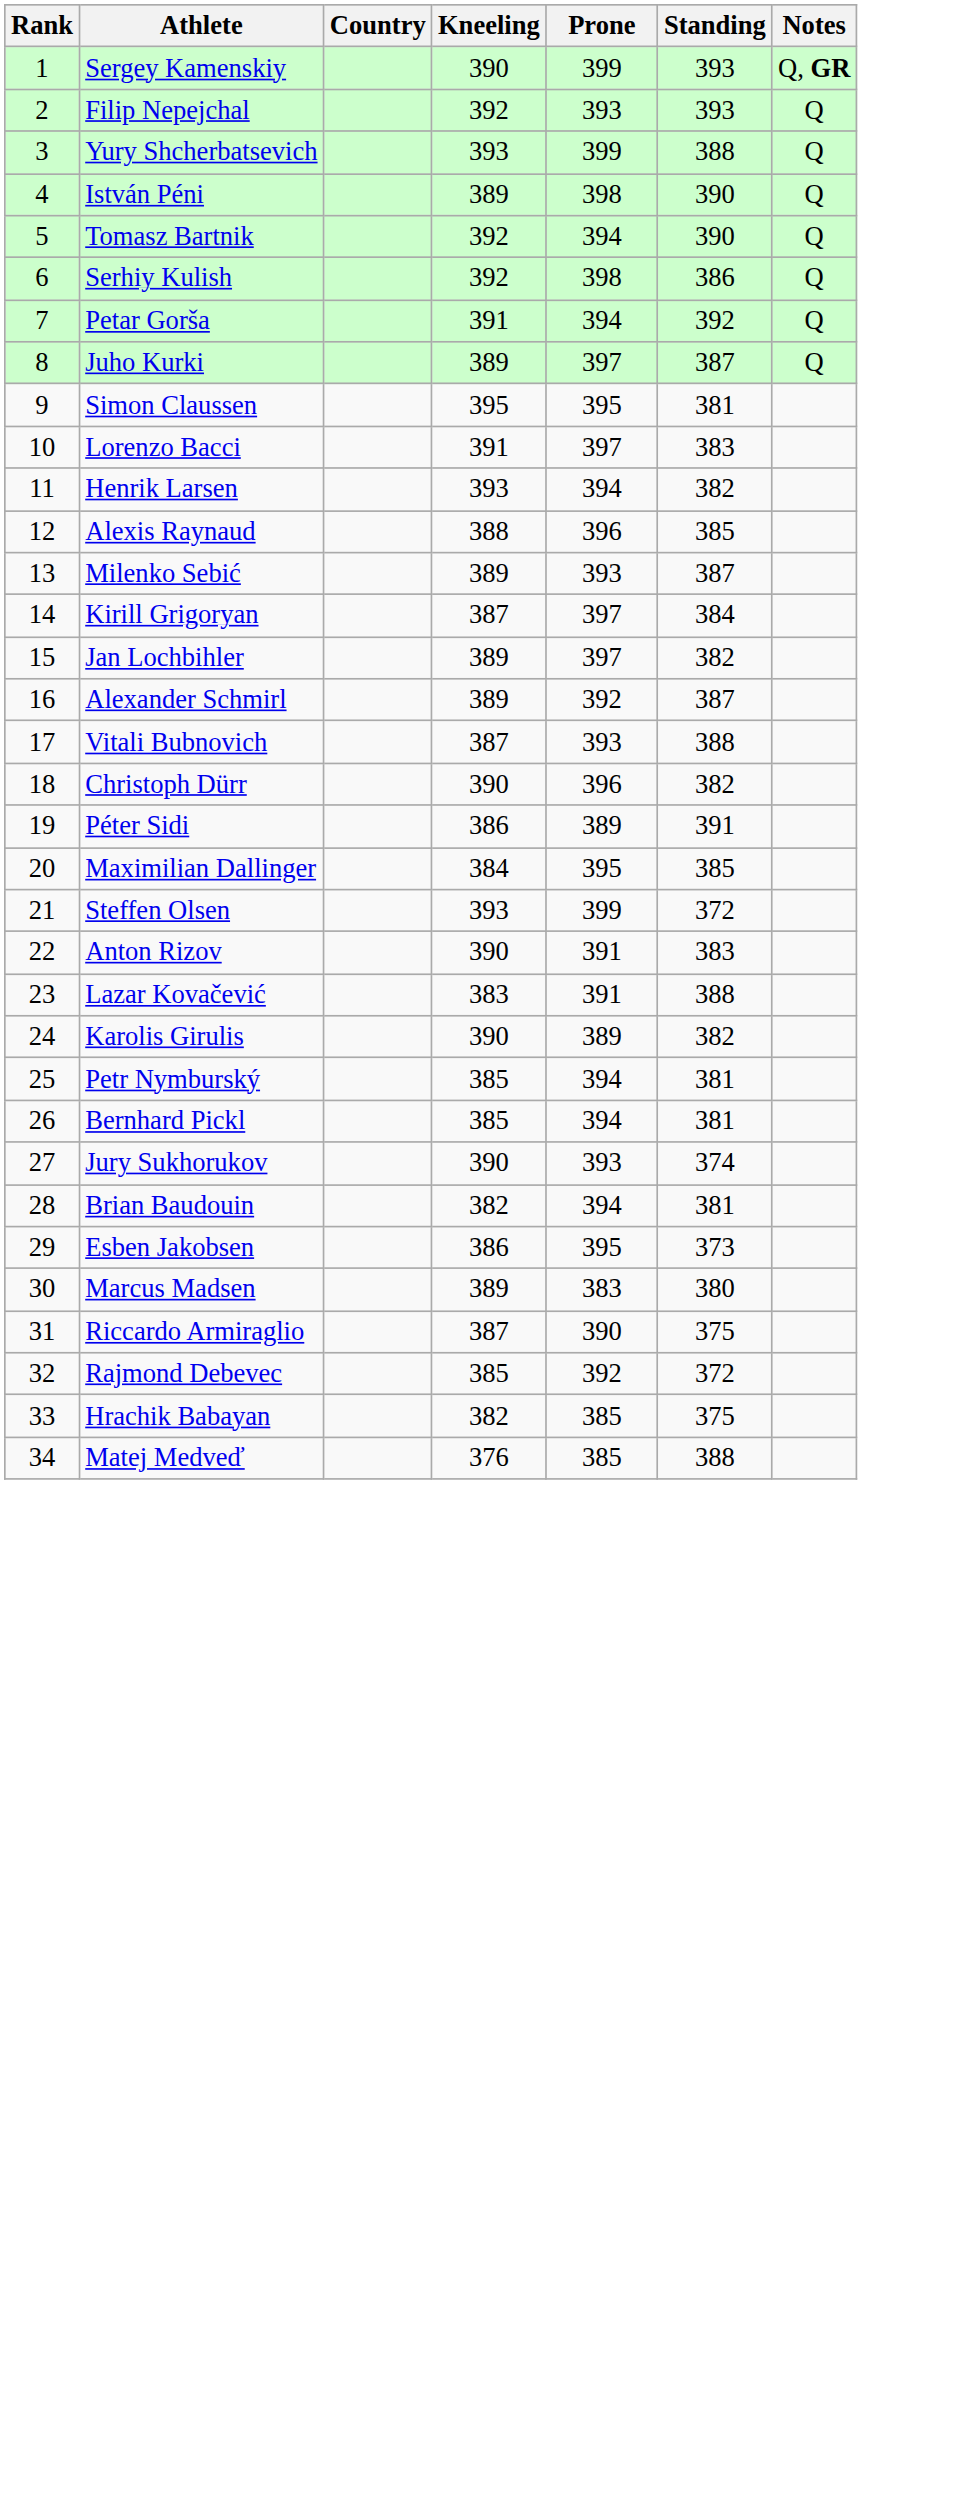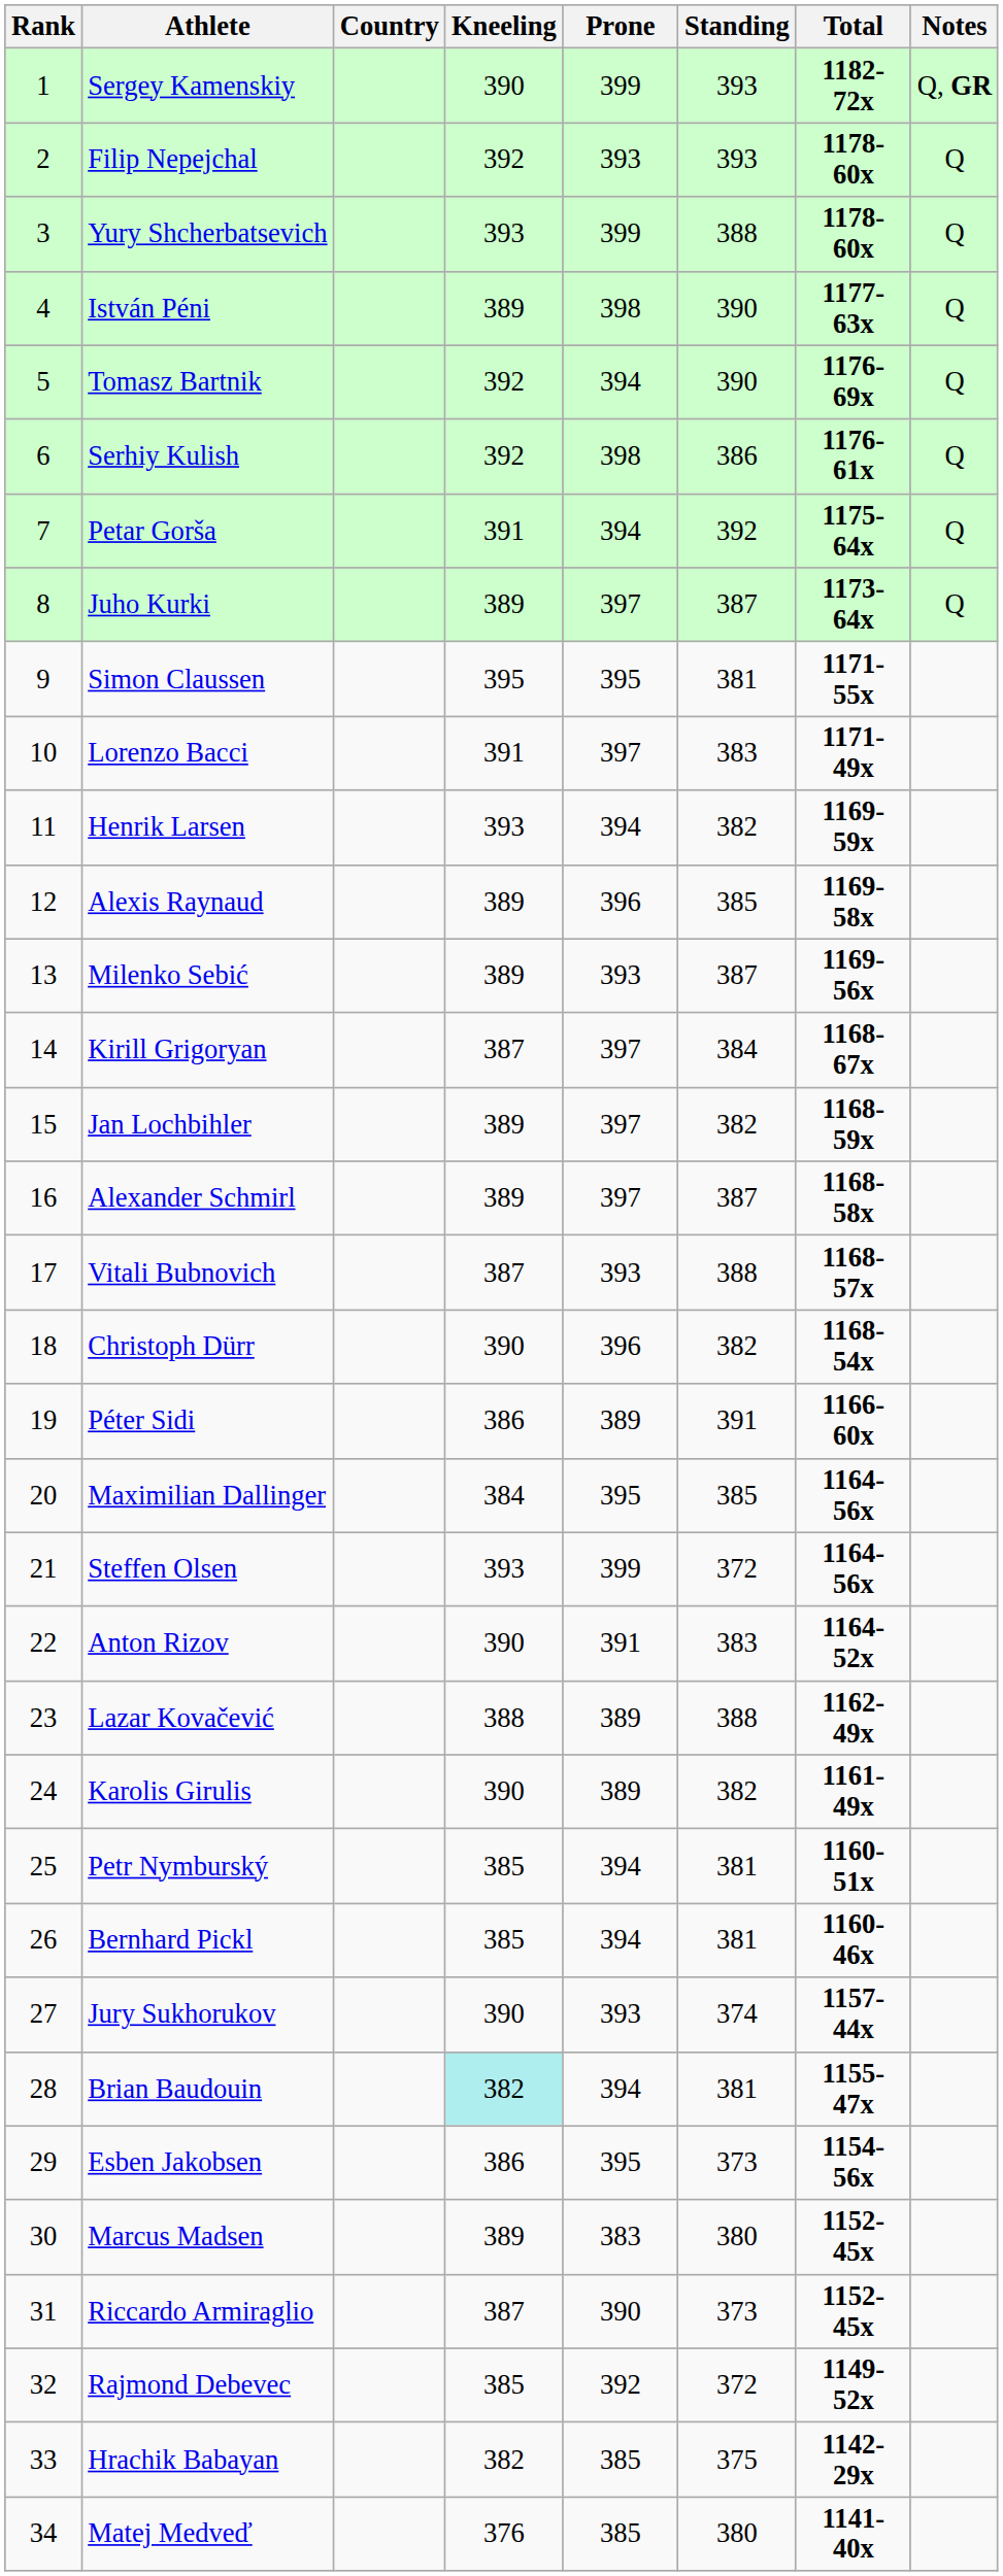 <table class="wikitable sortable" style="text-align:center">
 <tr>
 <th>Rank</th>
 <th>Athlete</th>
 <th>Country</th>
 <th width=60px>Kneeling</th>
 <th width=60px>Prone</th>
 <th width=60px>Standing</th>
+<th width=60px>Total</th>
 <th class=unsortable>Notes</th>
 </tr>
 <tr bgcolor=ccffcc>
 <td>1</td>
 <td align=left><a href='#'>Sergey Kamenskiy</a></td>
 <td align=left></td>
 <td>390</td>
 <td>399</td>
 <td>393</td>
+<td><strong>1182-72x</strong></td>
 <td>Q, <strong>GR</strong></td>
 </tr>
 <tr bgcolor=ccffcc>
 <td>2</td>
 <td align=left><a href='#'>Filip Nepejchal</a></td>
 <td align=left></td>
 <td>392</td>
 <td>393</td>
 <td>393</td>
+<td><strong>1178-60x</strong></td>
 <td>Q</td>
 </tr>
 <tr bgcolor=ccffcc>
 <td>3</td>
 <td align=left><a href='#'>Yury Shcherbatsevich</a></td>
 <td align=left></td>
 <td>393</td>
 <td>399</td>
 <td>388</td>
+<td><strong>1178-60x</strong></td>
 <td>Q</td>
 </tr>
 <tr bgcolor=ccffcc>
 <td>4</td>
 <td align=left><a href='#'>István Péni</a></td>
 <td align=left></td>
 <td>389</td>
 <td>398</td>
 <td>390</td>
+<td><strong>1177-63x</strong></td>
 <td>Q</td>
 </tr>
 <tr bgcolor=ccffcc>
 <td>5</td>
 <td align=left><a href='#'>Tomasz Bartnik</a></td>
 <td align=left></td>
 <td>392</td>
 <td>394</td>
 <td>390</td>
+<td><strong>1176-69x</strong></td>
 <td>Q</td>
 </tr>
 <tr bgcolor=ccffcc>
 <td>6</td>
 <td align=left><a href='#'>Serhiy Kulish</a></td>
 <td align=left></td>
 <td>392</td>
 <td>398</td>
 <td>386</td>
+<td><strong>1176-61x</strong></td>
 <td>Q</td>
 </tr>
 <tr bgcolor=ccffcc>
 <td>7</td>
 <td align=left><a href='#'>Petar Gorša</a></td>
 <td align=left></td>
 <td>391</td>
 <td>394</td>
 <td>392</td>
+<td><strong>1175-64x</strong></td>
 <td>Q</td>
 </tr>
 <tr bgcolor=ccffcc>
 <td>8</td>
 <td align=left><a href='#'>Juho Kurki</a></td>
 <td align=left></td>
 <td>389</td>
 <td>397</td>
 <td>387</td>
+<td><strong>1173-64x</strong></td>
 <td>Q</td>
 </tr>
 <tr>
 <td>9</td>
 <td align=left><a href='#'>Simon Claussen</a></td>
 <td align=left></td>
 <td>395</td>
 <td>395</td>
 <td>381</td>
+<td><strong>1171-55x</strong></td>
 <td></td>
 </tr>
 <tr>
 <td>10</td>
 <td align=left><a href='#'>Lorenzo Bacci</a></td>
 <td align=left></td>
 <td>391</td>
 <td>397</td>
 <td>383</td>
+<td><strong>1171-49x</strong></td>
 <td></td>
 </tr>
 <tr>
 <td>11</td>
 <td align=left><a href='#'>Henrik Larsen</a></td>
 <td align=left></td>
 <td>393</td>
 <td>394</td>
 <td>382</td>
+<td><strong>1169-59x</strong></td>
 <td></td>
 </tr>
 <tr>
 <td>12</td>
 <td align=left><a href='#'>Alexis Raynaud</a></td>
 <td align=left></td>
-<td>388</td>
+<td>389</td>
 <td>396</td>
 <td>385</td>
+<td><strong>1169-58x</strong></td>
 <td></td>
 </tr>
 <tr>
 <td>13</td>
 <td align=left><a href='#'>Milenko Sebić</a></td>
 <td align=left></td>
 <td>389</td>
 <td>393</td>
 <td>387</td>
+<td><strong>1169-56x</strong></td>
 <td></td>
 </tr>
 <tr>
 <td>14</td>
 <td align=left><a href='#'>Kirill Grigoryan</a></td>
 <td align=left></td>
 <td>387</td>
 <td>397</td>
 <td>384</td>
+<td><strong>1168-67x</strong></td>
 <td></td>
 </tr>
 <tr>
 <td>15</td>
 <td align=left><a href='#'>Jan Lochbihler</a></td>
 <td align=left></td>
 <td>389</td>
 <td>397</td>
 <td>382</td>
+<td><strong>1168-59x</strong></td>
 <td></td>
 </tr>
 <tr>
 <td>16</td>
 <td align=left><a href='#'>Alexander Schmirl</a></td>
 <td align=left></td>
 <td>389</td>
-<td>392</td>
+<td>397</td>
 <td>387</td>
+<td><strong>1168-58x</strong></td>
 <td></td>
 </tr>
 <tr>
 <td>17</td>
 <td align=left><a href='#'>Vitali Bubnovich</a></td>
 <td align=left></td>
 <td>387</td>
 <td>393</td>
 <td>388</td>
+<td><strong>1168-57x</strong></td>
 <td></td>
 </tr>
 <tr>
 <td>18</td>
 <td align=left><a href='#'>Christoph Dürr</a></td>
 <td align=left></td>
 <td>390</td>
 <td>396</td>
 <td>382</td>
+<td><strong>1168-54x</strong></td>
 <td></td>
 </tr>
 <tr>
 <td>19</td>
 <td align=left><a href='#'>Péter Sidi</a></td>
 <td align=left></td>
 <td>386</td>
 <td>389</td>
 <td>391</td>
+<td><strong>1166-60x</strong></td>
 <td></td>
 </tr>
 <tr>
 <td>20</td>
 <td align=left><a href='#'>Maximilian Dallinger</a></td>
 <td align=left></td>
 <td>384</td>
 <td>395</td>
 <td>385</td>
+<td><strong>1164-56x</strong></td>
 <td></td>
 </tr>
 <tr>
 <td>21</td>
 <td align=left><a href='#'>Steffen Olsen</a></td>
 <td align=left></td>
 <td>393</td>
 <td>399</td>
 <td>372</td>
+<td><strong>1164-56x</strong></td>
 <td></td>
 </tr>
 <tr>
 <td>22</td>
 <td align=left><a href='#'>Anton Rizov</a></td>
 <td align=left></td>
 <td>390</td>
 <td>391</td>
 <td>383</td>
+<td><strong>1164-52x</strong></td>
 <td></td>
 </tr>
 <tr>
 <td>23</td>
 <td align=left><a href='#'>Lazar Kovačević</a></td>
 <td align=left></td>
-<td>383</td>
-<td>391</td>
 <td>388</td>
+<td>389</td>
+<td>388</td>
+<td><strong>1162-49x</strong></td>
 <td></td>
 </tr>
 <tr>
 <td>24</td>
 <td align=left><a href='#'>Karolis Girulis</a></td>
 <td align=left></td>
 <td>390</td>
 <td>389</td>
 <td>382</td>
+<td><strong>1161-49x</strong></td>
 <td></td>
 </tr>
 <tr>
 <td>25</td>
 <td align=left><a href='#'>Petr Nymburský</a></td>
 <td align=left></td>
 <td>385</td>
 <td>394</td>
 <td>381</td>
+<td><strong>1160-51x</strong></td>
 <td></td>
 </tr>
 <tr>
 <td>26</td>
 <td align=left><a href='#'>Bernhard Pickl</a></td>
 <td align=left></td>
 <td>385</td>
 <td>394</td>
 <td>381</td>
+<td><strong>1160-46x</strong></td>
 <td></td>
 </tr>
 <tr>
 <td>27</td>
 <td align=left><a href='#'>Jury Sukhorukov</a></td>
 <td align=left></td>
 <td>390</td>
 <td>393</td>
 <td>374</td>
+<td><strong>1157-44x</strong></td>
 <td></td>
 </tr>
 <tr>
 <td>28</td>
 <td align=left><a href='#'>Brian Baudouin</a></td>
 <td align=left></td>
-<td>382</td>
+<td style="background: paleturquoise;">382</td>
 <td>394</td>
 <td>381</td>
+<td><strong>1155-47x</strong></td>
 <td></td>
 </tr>
 <tr>
 <td>29</td>
 <td align=left><a href='#'>Esben Jakobsen</a></td>
 <td align=left></td>
 <td>386</td>
 <td>395</td>
 <td>373</td>
+<td><strong>1154-56x</strong></td>
 <td></td>
 </tr>
 <tr>
 <td>30</td>
 <td align=left><a href='#'>Marcus Madsen</a></td>
 <td align=left></td>
 <td>389</td>
 <td>383</td>
 <td>380</td>
+<td><strong>1152-45x</strong></td>
 <td></td>
 </tr>
 <tr>
 <td>31</td>
 <td align=left><a href='#'>Riccardo Armiraglio</a></td>
 <td align=left></td>
 <td>387</td>
 <td>390</td>
-<td>375</td>
+<td>373</td>
+<td><strong>1152-45x</strong></td>
 <td></td>
 </tr>
 <tr>
 <td>32</td>
 <td align=left><a href='#'>Rajmond Debevec</a></td>
 <td align=left></td>
 <td>385</td>
 <td>392</td>
 <td>372</td>
+<td><strong>1149-52x</strong></td>
 <td></td>
 </tr>
 <tr>
 <td>33</td>
 <td align=left><a href='#'>Hrachik Babayan</a></td>
 <td align=left></td>
 <td>382</td>
 <td>385</td>
 <td>375</td>
+<td><strong>1142-29x</strong></td>
 <td></td>
 </tr>
 <tr>
 <td>34</td>
 <td align=left><a href='#'>Matej Medveď</a></td>
 <td align=left></td>
 <td>376</td>
 <td>385</td>
-<td>388</td>
+<td>380</td>
+<td><strong>1141-40x</strong></td>
 <td></td>
 </tr>
 </table>
